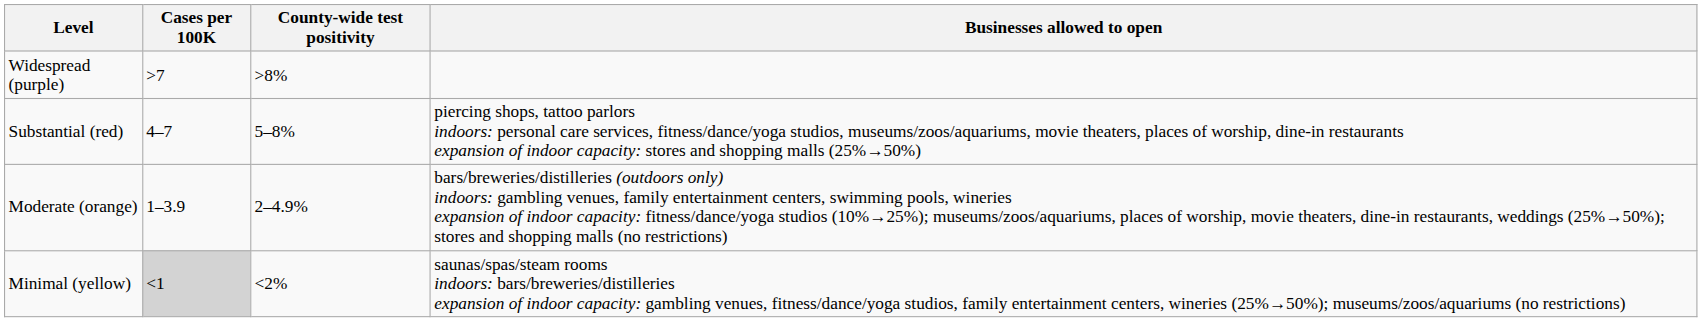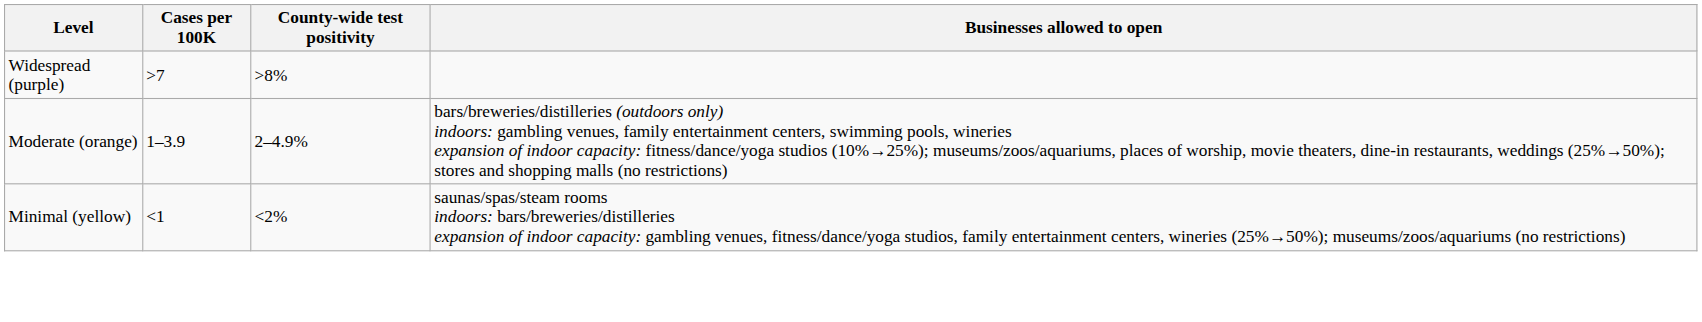 <table class="wikitable">
 <tr>
 <th>Level</th>
 <th>Cases per 100K</th>
 <th>County-wide test positivity</th>
 <th>Businesses allowed to open</th>
 </tr>
 <tr>
 <td>Widespread (purple)</td>
 <td>>7</td>
 <td>>8%</td>
 <td></td>
 </tr>
 <tr>
-<td>Substantial (red)</td>
-<td>4–7</td>
-<td>5–8%</td>
-<td>piercing shops, tattoo parlors<br><em>indoors:</em> personal care services, fitness/dance/yoga studios, museums/zoos/aquariums, movie theaters, places of worship, dine-in restaurants<br><em>expansion of indoor capacity:</em> stores and shopping malls (25%→50%)</td>
-</tr>
-<tr>
 <td>Moderate (orange)</td>
 <td>1–3.9</td>
 <td>2–4.9%</td>
 <td>bars/breweries/distilleries <em>(outdoors only)</em><br><em>indoors:</em> gambling venues, family entertainment centers, swimming pools, wineries<br><em>expansion of indoor capacity:</em> fitness/dance/yoga studios (10%→25%); museums/zoos/aquariums, places of worship, movie theaters, dine-in restaurants, weddings (25%→50%); stores and shopping malls (no restrictions)</td>
 </tr>
 <tr>
 <td>Minimal (yellow)</td>
-<td style="background: lightgrey;"><1</td>
+<td><1</td>
 <td><2%</td>
 <td>saunas/spas/steam rooms<br><em>indoors:</em> bars/breweries/distilleries<br><em>expansion of indoor capacity:</em> gambling venues, fitness/dance/yoga studios, family entertainment centers, wineries (25%→50%); museums/zoos/aquariums (no restrictions)</td>
 </tr>
 </table>
